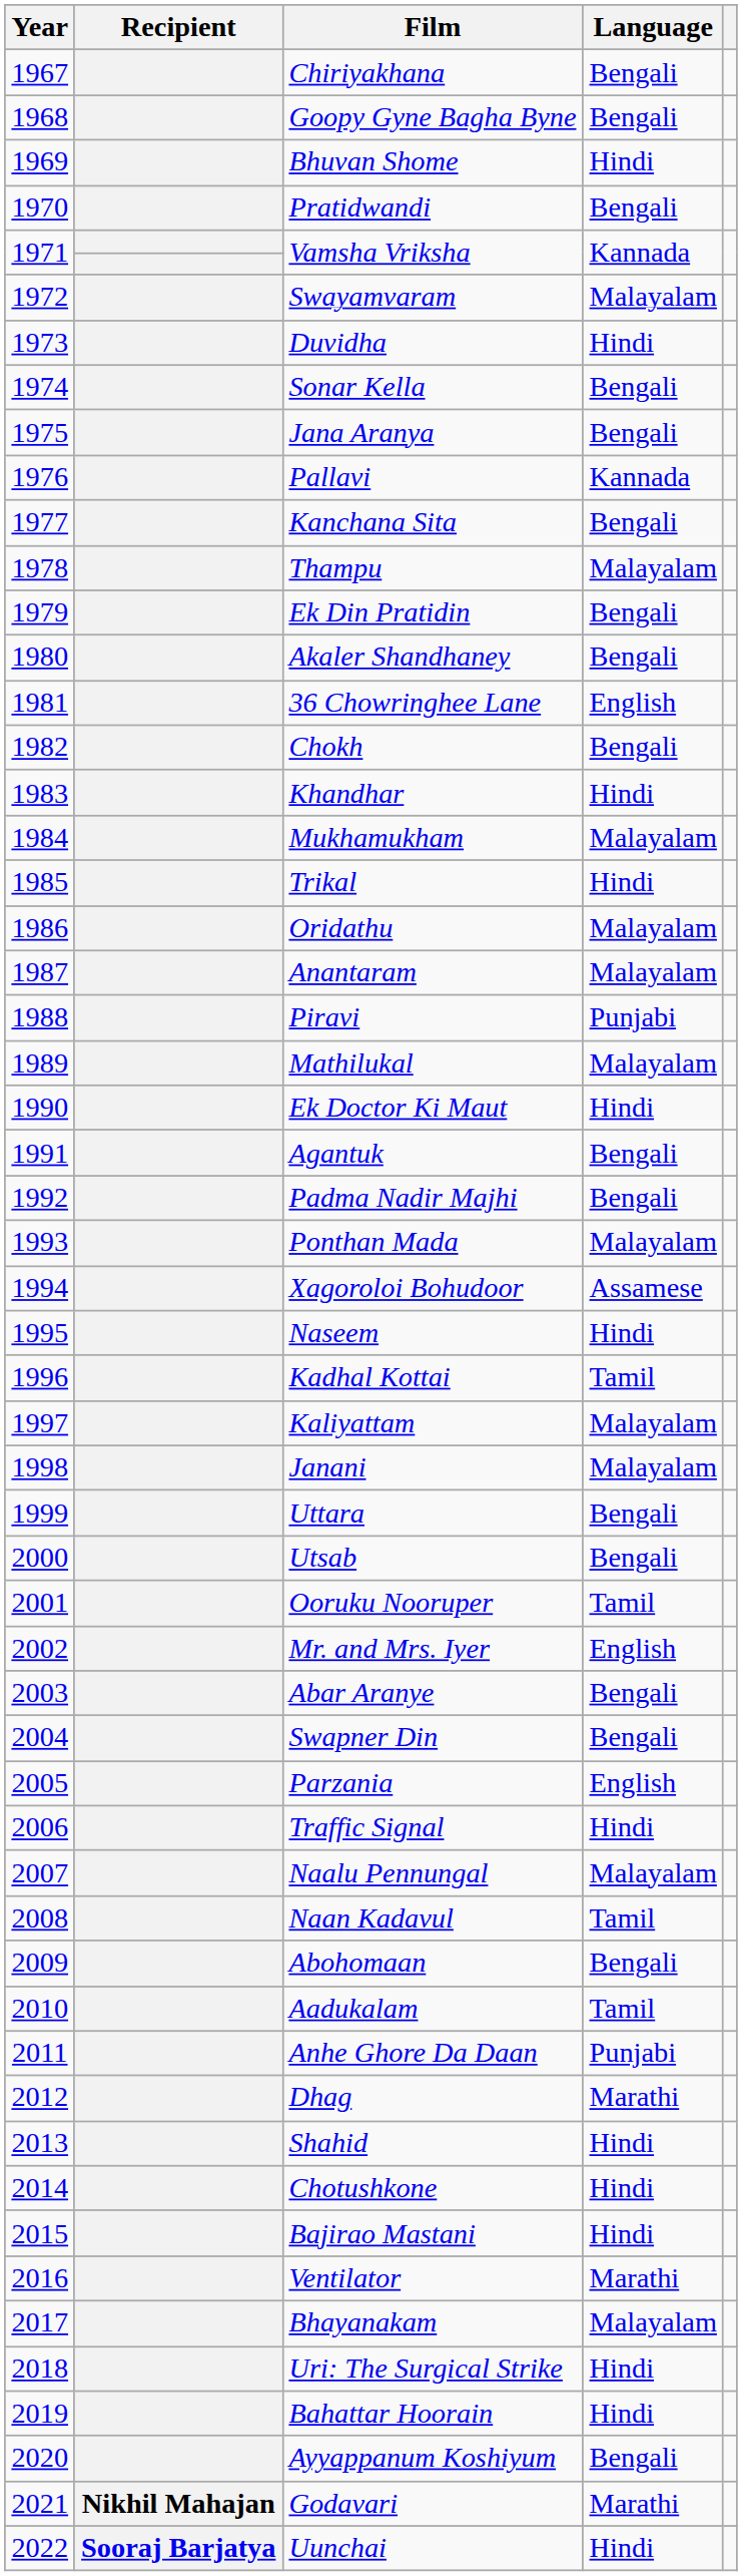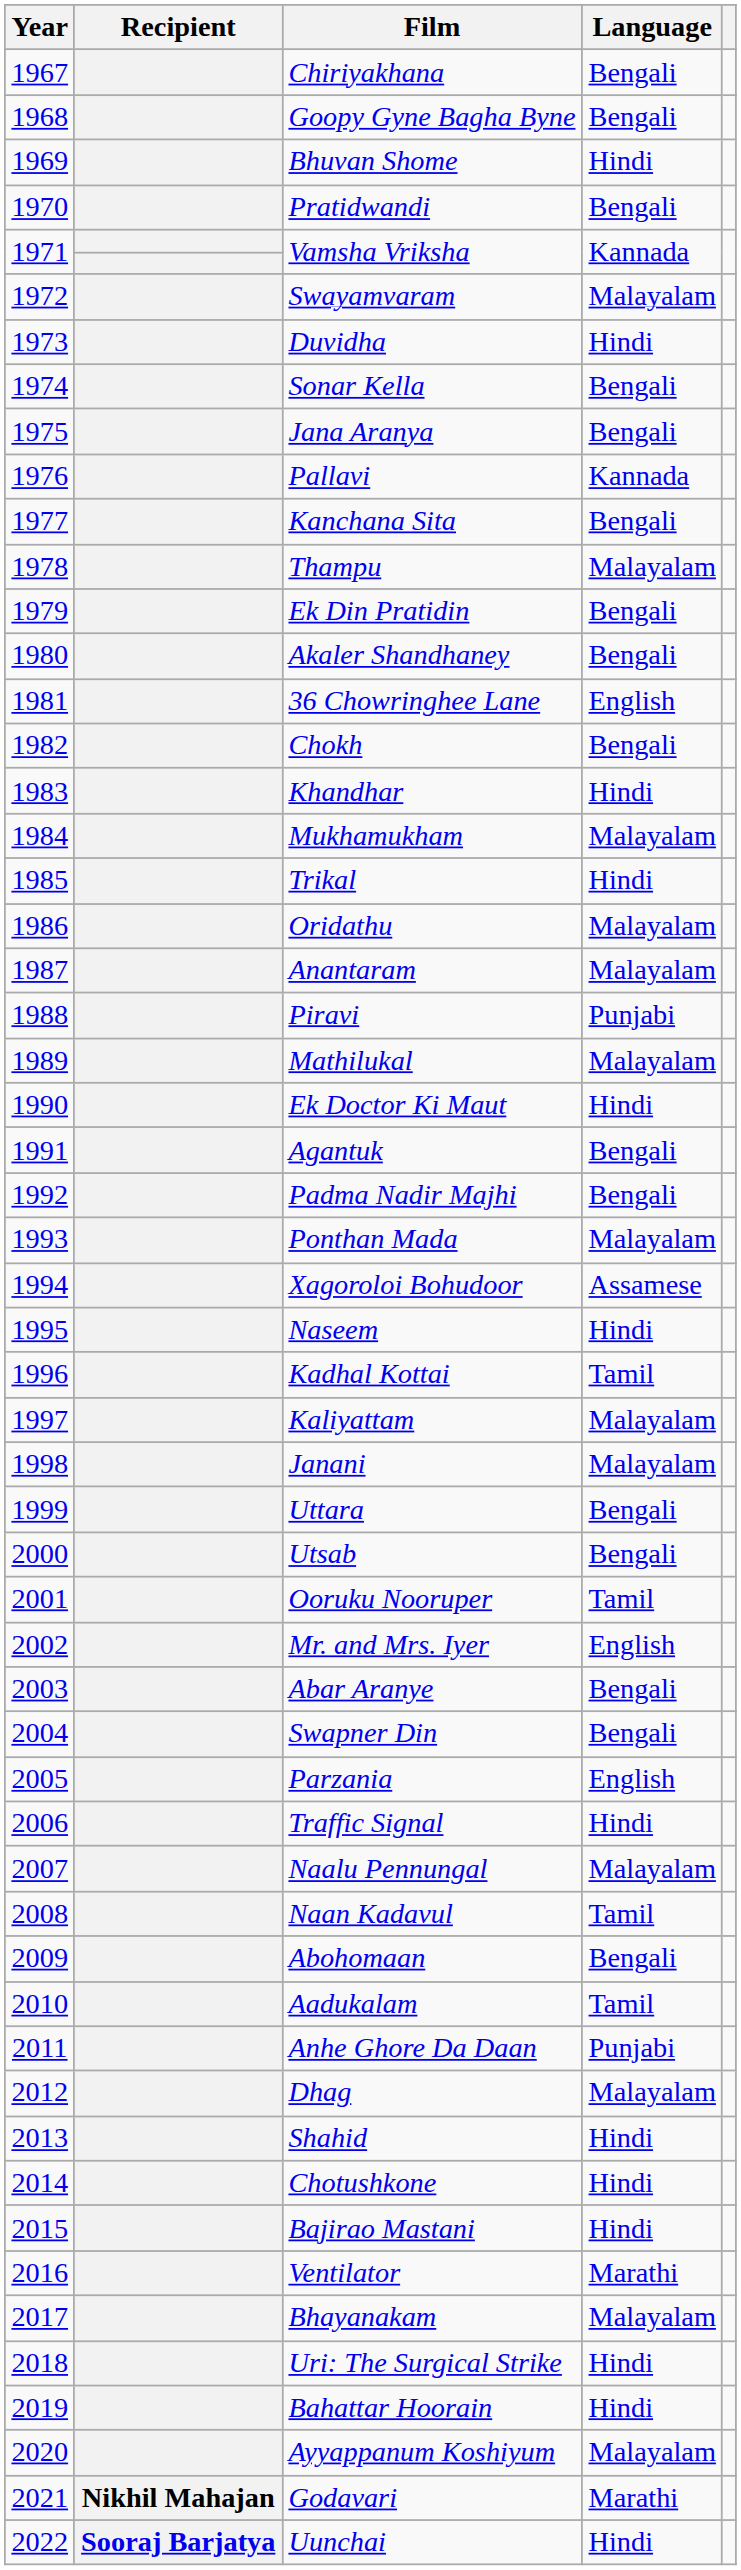 <table class="wikitable plainrowheaders sortable">
 <tr>
 <th scope="col"  class="unsortable">Year</th>
 <th scope="col">Recipient</th>
 <th scope="col">Film</th>
 <th scope="col">Language</th>
 <th scope="col" class="unsortable"></th>
 </tr>
 <tr>
 <td style="text-align:center;"><a href='#'>1967<br></a></td>
 <th scope="row"></th>
 <td><em><a href='#'>Chiriyakhana</a></em></td>
 <td><a href='#'>Bengali</a></td>
 <td style="text-align:center;"></td>
 </tr>
 <tr>
 <td style="text-align:center;"><a href='#'>1968<br></a></td>
 <th scope="row"></th>
 <td><em><a href='#'>Goopy Gyne Bagha Byne</a></em></td>
 <td><a href='#'>Bengali</a></td>
 <td style="text-align:center;"></td>
 </tr>
 <tr>
 <td style="text-align:center;"><a href='#'>1969<br></a></td>
 <th scope="row"></th>
 <td><em><a href='#'>Bhuvan Shome</a></em></td>
 <td><a href='#'>Hindi</a></td>
 <td style="text-align:center;"></td>
 </tr>
 <tr>
 <td style="text-align:center;"><a href='#'>1970<br></a></td>
 <th scope="row"></th>
 <td><em><a href='#'>Pratidwandi</a></em></td>
 <td><a href='#'>Bengali</a></td>
 <td style="text-align:center;"></td>
 </tr>
 <tr>
 <td style="text-align:center;" rowspan="2"><a href='#'>1971<br></a></td>
 <th scope="row"></th>
 <td rowspan="2"><em><a href='#'>Vamsha Vriksha</a></em></td>
 <td rowspan="2"><a href='#'>Kannada</a></td>
 <td style="text-align:center;" rowspan="2"></td>
 </tr>
 <tr>
 <th scope="row"></th>
 </tr>
 <tr>
 <td style="text-align:center;"><a href='#'>1972<br></a></td>
 <th scope="row"></th>
 <td><em><a href='#'>Swayamvaram</a></em></td>
 <td><a href='#'>Malayalam</a></td>
 <td style="text-align:center;"></td>
 </tr>
 <tr>
 <td style="text-align:center;"><a href='#'>1973<br></a></td>
 <th scope="row"></th>
 <td><em><a href='#'>Duvidha</a></em></td>
 <td><a href='#'>Hindi</a></td>
 <td style="text-align:center;"></td>
 </tr>
 <tr>
 <td style="text-align:center;"><a href='#'>1974<br></a></td>
 <th scope="row"></th>
 <td><em><a href='#'>Sonar Kella</a></em></td>
 <td><a href='#'>Bengali</a></td>
 <td style="text-align:center;"></td>
 </tr>
 <tr>
 <td style="text-align:center;"><a href='#'>1975<br></a></td>
 <th scope="row"></th>
 <td><em><a href='#'>Jana Aranya</a></em></td>
 <td><a href='#'>Bengali</a></td>
 <td style="text-align:center;"></td>
 </tr>
 <tr>
 <td style="text-align:center;"><a href='#'>1976<br></a></td>
 <th scope="row"></th>
 <td><em><a href='#'>Pallavi</a></em></td>
 <td><a href='#'>Kannada</a></td>
 <td style="text-align:center;"></td>
 </tr>
 <tr>
 <td style="text-align:center;"><a href='#'>1977<br></a></td>
 <th scope="row"></th>
 <td><em><a href='#'>Kanchana Sita</a></em></td>
 <td><a href='#'>Bengali</a></td>
 <td style="text-align:center;"></td>
 </tr>
 <tr>
 <td style="text-align:center;"><a href='#'>1978<br></a></td>
 <th scope="row"></th>
 <td><em><a href='#'>Thampu</a></em></td>
 <td><a href='#'>Malayalam</a></td>
 <td style="text-align:center;"></td>
 </tr>
 <tr>
 <td style="text-align:center;"><a href='#'>1979<br></a></td>
 <th scope="row"></th>
 <td><em><a href='#'>Ek Din Pratidin</a></em></td>
 <td><a href='#'>Bengali</a></td>
 <td style="text-align:center;"></td>
 </tr>
 <tr>
 <td style="text-align:center;"><a href='#'>1980<br></a></td>
 <th scope="row"></th>
 <td><em><a href='#'>Akaler Shandhaney</a></em></td>
 <td><a href='#'>Bengali</a></td>
 <td style="text-align:center;"></td>
 </tr>
 <tr>
 <td style="text-align:center;"><a href='#'>1981<br></a></td>
 <th scope="row"></th>
 <td><em><a href='#'>36 Chowringhee Lane</a></em></td>
 <td><a href='#'>English</a></td>
 <td style="text-align:center;"></td>
 </tr>
 <tr>
 <td style="text-align:center;"><a href='#'>1982<br></a></td>
 <th scope="row"></th>
 <td><em><a href='#'>Chokh</a></em></td>
 <td><a href='#'>Bengali</a></td>
 <td style="text-align:center;"></td>
 </tr>
 <tr>
 <td style="text-align:center;"><a href='#'>1983<br></a></td>
 <th scope="row"></th>
 <td><em><a href='#'>Khandhar</a></em></td>
 <td><a href='#'>Hindi</a></td>
 <td style="text-align:center;"></td>
 </tr>
 <tr>
 <td style="text-align:center;"><a href='#'>1984<br></a></td>
 <th scope="row"></th>
 <td><em><a href='#'>Mukhamukham</a></em></td>
 <td><a href='#'>Malayalam</a></td>
 <td style="text-align:center;"></td>
 </tr>
 <tr>
 <td style="text-align:center;"><a href='#'>1985<br></a></td>
 <th scope="row"></th>
 <td><em><a href='#'>Trikal</a></em></td>
 <td><a href='#'>Hindi</a></td>
 <td style="text-align:center;"></td>
 </tr>
 <tr>
 <td style="text-align:center;"><a href='#'>1986<br></a></td>
 <th scope="row"></th>
 <td><em><a href='#'>Oridathu</a></em></td>
 <td><a href='#'>Malayalam</a></td>
 <td style="text-align:center;"></td>
 </tr>
 <tr>
 <td style="text-align:center;"><a href='#'>1987<br></a></td>
 <th scope="row"></th>
 <td><em><a href='#'>Anantaram</a></em></td>
 <td><a href='#'>Malayalam</a></td>
 <td style="text-align:center;"></td>
 </tr>
 <tr>
 <td style="text-align:center;"><a href='#'>1988<br></a></td>
 <th scope="row"></th>
 <td><em><a href='#'>Piravi</a></em></td>
 <td><a href='#'>Punjabi</a></td>
 <td style="text-align:center;"></td>
 </tr>
 <tr>
 <td style="text-align:center;"><a href='#'>1989<br></a></td>
 <th scope="row"></th>
 <td><em><a href='#'>Mathilukal</a></em></td>
 <td><a href='#'>Malayalam</a></td>
 <td style="text-align:center;"></td>
 </tr>
 <tr>
 <td style="text-align:center;"><a href='#'>1990<br></a></td>
 <th scope="row"></th>
 <td><em><a href='#'>Ek Doctor Ki Maut</a></em></td>
 <td><a href='#'>Hindi</a></td>
 <td style="text-align:center;"></td>
 </tr>
 <tr>
 <td style="text-align:center;"><a href='#'>1991<br></a></td>
 <th scope="row"></th>
 <td><em><a href='#'>Agantuk</a></em></td>
 <td><a href='#'>Bengali</a></td>
 <td style="text-align:center;"></td>
 </tr>
 <tr>
 <td style="text-align:center;"><a href='#'>1992<br></a></td>
 <th scope="row"></th>
 <td><em><a href='#'>Padma Nadir Majhi</a></em></td>
 <td><a href='#'>Bengali</a></td>
 <td style="text-align:center;"></td>
 </tr>
 <tr>
 <td style="text-align:center;"><a href='#'>1993<br></a></td>
 <th scope="row"></th>
 <td><em><a href='#'>Ponthan Mada</a></em></td>
 <td><a href='#'>Malayalam</a></td>
 <td style="text-align:center;"></td>
 </tr>
 <tr>
 <td style="text-align:center;"><a href='#'>1994<br></a></td>
 <th scope="row"></th>
 <td><em><a href='#'>Xagoroloi Bohudoor</a></em></td>
 <td><a href='#'>Assamese</a></td>
 <td style="text-align:center;"></td>
 </tr>
 <tr>
 <td style="text-align:center;"><a href='#'>1995<br></a></td>
 <th scope="row"></th>
 <td><em><a href='#'>Naseem</a></em></td>
 <td><a href='#'>Hindi</a></td>
 <td style="text-align:center;"></td>
 </tr>
 <tr>
 <td style="text-align:center;"><a href='#'>1996<br></a></td>
 <th scope="row"></th>
 <td><em><a href='#'>Kadhal Kottai</a></em></td>
 <td><a href='#'>Tamil</a></td>
 <td style="text-align:center;"></td>
 </tr>
 <tr>
 <td style="text-align:center;"><a href='#'>1997<br></a></td>
 <th scope="row"></th>
 <td><em><a href='#'>Kaliyattam</a></em></td>
 <td><a href='#'>Malayalam</a></td>
 <td style="text-align:center;"></td>
 </tr>
 <tr>
 <td style="text-align:center;"><a href='#'>1998<br></a></td>
 <th scope="row"></th>
 <td><em><a href='#'>Janani</a></em></td>
 <td><a href='#'>Malayalam</a></td>
 <td style="text-align:center;"></td>
 </tr>
 <tr>
 <td style="text-align:center;"><a href='#'>1999<br></a></td>
 <th scope="row"></th>
 <td><em><a href='#'>Uttara</a></em></td>
 <td><a href='#'>Bengali</a></td>
 <td style="text-align:center;"></td>
 </tr>
 <tr>
 <td style="text-align:center;"><a href='#'>2000<br></a></td>
 <th scope="row"></th>
 <td><em><a href='#'>Utsab</a></em></td>
 <td><a href='#'>Bengali</a></td>
 <td style="text-align:center;"></td>
 </tr>
 <tr>
 <td style="text-align:center;"><a href='#'>2001<br></a></td>
 <th scope="row"></th>
 <td><em><a href='#'>Ooruku Nooruper</a></em></td>
 <td><a href='#'>Tamil</a></td>
 <td style="text-align:center;"></td>
 </tr>
 <tr>
 <td style="text-align:center;"><a href='#'>2002<br></a></td>
 <th scope="row"></th>
 <td><em><a href='#'>Mr. and Mrs. Iyer</a></em></td>
 <td><a href='#'>English</a></td>
 <td style="text-align:center;"></td>
 </tr>
 <tr>
 <td style="text-align:center;"><a href='#'>2003<br></a></td>
 <th scope="row"></th>
 <td><em><a href='#'>Abar Aranye</a></em></td>
 <td><a href='#'>Bengali</a></td>
 <td style="text-align:center;"></td>
 </tr>
 <tr>
 <td style="text-align:center;"><a href='#'>2004<br></a></td>
 <th scope="row"></th>
 <td><em><a href='#'>Swapner Din</a></em></td>
 <td><a href='#'>Bengali</a></td>
 <td style="text-align:center;"></td>
 </tr>
 <tr>
 <td style="text-align:center;"><a href='#'>2005<br></a></td>
 <th scope="row"></th>
 <td><em><a href='#'>Parzania</a></em></td>
 <td><a href='#'>English</a></td>
 <td style="text-align:center;"></td>
 </tr>
 <tr>
 <td style="text-align:center;"><a href='#'>2006<br></a></td>
 <th scope="row"></th>
 <td><em><a href='#'>Traffic Signal</a></em></td>
 <td><a href='#'>Hindi</a></td>
 <td style="text-align:center;"></td>
 </tr>
 <tr>
 <td style="text-align:center;"><a href='#'>2007<br></a></td>
 <th scope="row"></th>
 <td><em><a href='#'>Naalu Pennungal</a></em></td>
 <td><a href='#'>Malayalam</a></td>
 <td style="text-align:center;"></td>
 </tr>
 <tr>
 <td style="text-align:center;"><a href='#'>2008<br></a></td>
 <th scope="row"></th>
 <td><em><a href='#'>Naan Kadavul</a></em></td>
 <td><a href='#'>Tamil</a></td>
 <td style="text-align:center;"></td>
 </tr>
 <tr>
 <td style="text-align:center;"><a href='#'>2009<br></a></td>
 <th scope="row"></th>
 <td><em><a href='#'>Abohomaan</a></em></td>
 <td><a href='#'>Bengali</a></td>
 <td style="text-align:center;"></td>
 </tr>
 <tr>
 <td style="text-align:center;"><a href='#'>2010<br></a></td>
 <th scope="row"></th>
 <td><em><a href='#'>Aadukalam</a></em></td>
 <td><a href='#'>Tamil</a></td>
 <td style="text-align:center;"></td>
 </tr>
 <tr>
 <td style="text-align:center;"><a href='#'>2011<br></a></td>
 <th scope="row"></th>
 <td><em><a href='#'>Anhe Ghore Da Daan</a></em></td>
 <td><a href='#'>Punjabi</a></td>
 <td style="text-align:center;"></td>
 </tr>
 <tr>
 <td style="text-align:center;"><a href='#'>2012<br></a></td>
 <th scope="row"></th>
 <td><em><a href='#'>Dhag</a></em></td>
-<td><a href='#'>Marathi</a></td>
+<td><a href='#'>Malayalam</a></td>
 <td style="text-align:center;"></td>
 </tr>
 <tr>
 <td style="text-align:center;"><a href='#'>2013<br></a></td>
 <th scope="row"></th>
 <td><em><a href='#'>Shahid</a></em></td>
 <td><a href='#'>Hindi</a></td>
 <td style="text-align:center;"></td>
 </tr>
 <tr>
 <td style="text-align:center;"><a href='#'>2014<br></a></td>
 <th scope="row"></th>
 <td><em><a href='#'>Chotushkone</a></em></td>
 <td><a href='#'>Hindi</a></td>
 <td style="text-align:center;"></td>
 </tr>
 <tr>
 <td style="text-align:center;"><a href='#'>2015<br></a></td>
 <th scope="row"></th>
 <td><em><a href='#'>Bajirao Mastani</a></em></td>
 <td><a href='#'>Hindi</a></td>
 <td style="text-align:center;"></td>
 </tr>
 <tr>
 <td style="text-align:center;"><a href='#'>2016<br></a></td>
 <th scope="row"></th>
 <td><em><a href='#'>Ventilator</a></em></td>
 <td><a href='#'>Marathi</a></td>
 <td style="text-align:center;"></td>
 </tr>
 <tr>
 <td style="text-align:center;"><a href='#'>2017<br></a></td>
 <th scope="row"></th>
 <td><em><a href='#'>Bhayanakam</a></em></td>
 <td><a href='#'>Malayalam</a></td>
 <td style="text-align:center;"></td>
 </tr>
 <tr>
 <td style="text-align:center;"><a href='#'>2018<br></a></td>
 <th scope="row"></th>
 <td><em><a href='#'>Uri: The Surgical Strike</a></em></td>
 <td><a href='#'>Hindi</a></td>
 <td style="text-align:center;"></td>
 </tr>
 <tr>
 <td style="text-align:center;"><a href='#'>2019<br></a></td>
 <th scope="row"></th>
 <td><em><a href='#'>Bahattar Hoorain</a></em></td>
 <td><a href='#'>Hindi</a></td>
 <td style="text-align:center;"></td>
 </tr>
 <tr>
 <td style="text-align:center;"><a href='#'>2020</a><br><a href='#'></a></td>
 <th scope="row"></th>
 <td><em><a href='#'>Ayyappanum Koshiyum</a></em></td>
-<td><a href='#'>Bengali</a></td>
+<td><a href='#'>Malayalam</a></td>
 <td></td>
 </tr>
 <tr>
 <td style="text-align:center;"><a href='#'>2021</a><br><a href='#'></a></td>
 <th scope="row">Nikhil Mahajan</th>
 <td><em><a href='#'>Godavari</a></em></td>
 <td><a href='#'>Marathi</a></td>
 <td></td>
 </tr>
 <tr>
 <td style="text-align:center;"><a href='#'>2022</a><br><a href='#'></a></td>
 <th scope="row"><a href='#'>Sooraj Barjatya</a></th>
 <td><em><a href='#'>Uunchai</a></em></td>
 <td><a href='#'>Hindi</a></td>
 <td style="text-align:center;"></td>
 </tr>
 </table>
